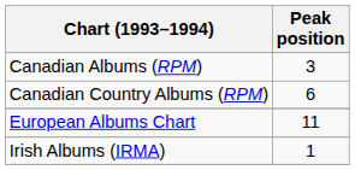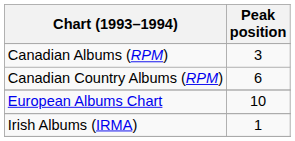 <table class="wikitable sortable">
 <tr>
 <th>Chart (1993–1994)</th>
 <th>Peak<br>position</th>
 </tr>
 <tr>
 </tr>
 <tr>
 <td>Canadian Albums (<em><a href='#'>RPM</a></em>)</td>
 <td style="text-align:center;">3</td>
 </tr>
 <tr>
 <td>Canadian Country Albums (<em><a href='#'>RPM</a></em>)</td>
 <td style="text-align:center;">6</td>
 </tr>
 <tr>
 </tr>
 <tr>
 <td><a href='#'>European Albums Chart</a></td>
-<td style="text-align:center;">11</td>
+<td style="text-align:center;">10</td>
 </tr>
 <tr>
 </tr>
 <tr>
 <td>Irish Albums (<a href='#'>IRMA</a>)</td>
 <td style="text-align:center;">1</td>
 </tr>
 <tr>
 </tr>
 <tr>
 </tr>
 <tr>
 </tr>
 <tr>
 </tr>
 <tr>
 </tr>
 </table>
